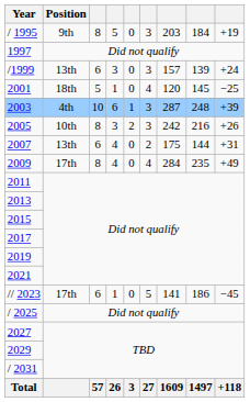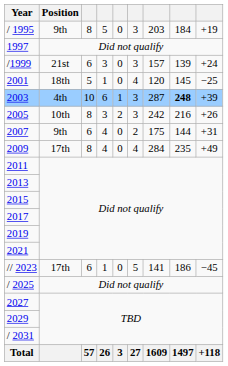 <table class="wikitable" style="text-align: center;">
 <tr>
 <th>Year</th>
 <th>Position</th>
 <th width="15"></th>
 <th width="15"></th>
 <th width="15"></th>
 <th width="15"></th>
 <th></th>
 <th></th>
 <th></th>
 </tr>
 <tr>
 <td style="text-align: left;">/ <a href='#'>1995</a></td>
 <td>9th</td>
 <td>8</td>
 <td>5</td>
 <td>0</td>
 <td>3</td>
 <td>203</td>
 <td>184</td>
 <td>+19</td>
 </tr>
 <tr>
 <td style="text-align: left;"> <a href='#'>1997</a></td>
 <td colspan="8"><em>Did not qualify</em></td>
 </tr>
 <tr>
 <td style="text-align: left;">/<a href='#'>1999</a></td>
-<td>13th</td>
+<td>21st</td>
 <td>6</td>
 <td>3</td>
 <td>0</td>
 <td>3</td>
 <td>157</td>
 <td>139</td>
 <td>+24</td>
 </tr>
 <tr>
 <td style="text-align: left;"> <a href='#'>2001</a></td>
 <td>18th</td>
 <td>5</td>
 <td>1</td>
 <td>0</td>
 <td>4</td>
 <td>120</td>
 <td>145</td>
 <td>−25</td>
 </tr>
 <tr style="background:#9acdff;">
 <td style="text-align: left;"> <a href='#'>2003</a></td>
 <td>4th</td>
 <td>10</td>
 <td>6</td>
 <td>1</td>
 <td>3</td>
 <td>287</td>
-<td>248</td>
+<td><strong>248</strong></td>
 <td>+39</td>
 </tr>
 <tr>
 <td style="text-align: left;"> <a href='#'>2005</a></td>
 <td>10th</td>
 <td>8</td>
 <td>3</td>
 <td>2</td>
 <td>3</td>
 <td>242</td>
 <td>216</td>
 <td>+26</td>
 </tr>
 <tr>
 <td style="text-align: left;"> <a href='#'>2007</a></td>
-<td>13th</td>
+<td>9th</td>
 <td>6</td>
 <td>4</td>
 <td>0</td>
 <td>2</td>
 <td>175</td>
 <td>144</td>
 <td>+31</td>
 </tr>
 <tr>
 <td style="text-align: left;"> <a href='#'>2009</a></td>
 <td>17th</td>
 <td>8</td>
 <td>4</td>
 <td>0</td>
 <td>4</td>
 <td>284</td>
 <td>235</td>
 <td>+49</td>
 </tr>
 <tr>
 <td style="text-align: left;"> <a href='#'>2011</a></td>
 <td colspan="8" rowspan=6><em>Did not qualify</em></td>
 </tr>
 <tr>
 <td style="text-align: left;"> <a href='#'>2013</a></td>
 </tr>
 <tr>
 <td style="text-align: left;"> <a href='#'>2015</a></td>
 </tr>
 <tr>
 <td style="text-align: left;"> <a href='#'>2017</a></td>
 </tr>
 <tr>
 <td style="text-align: left;"> <a href='#'>2019</a></td>
 </tr>
 <tr>
 <td style="text-align: left;">  <a href='#'>2021</a></td>
 </tr>
 <tr>
 <td style="text-align: left;">// <a href='#'>2023</a></td>
 <td>17th</td>
 <td>6</td>
 <td>1</td>
 <td>0</td>
 <td>5</td>
 <td>141</td>
 <td>186</td>
 <td>−45</td>
 </tr>
 <tr>
 <td style="text-align: left;">/ <a href='#'>2025</a></td>
 <td align=center colspan="8"><em>Did not qualify</em></td>
 </tr>
 <tr>
 <td style="text-align: left;"> <a href='#'>2027</a></td>
 <td align=center colspan="8" rowspan="3"><em>TBD</em></td>
 </tr>
 <tr>
 <td style="text-align: left;"> <a href='#'>2029</a></td>
 </tr>
 <tr>
 <td style="text-align: left;">/ <a href='#'>2031</a></td>
 </tr>
 <tr>
 <th>Total</th>
 <th></th>
 <th>57</th>
 <th>26</th>
 <th>3</th>
 <th>27</th>
 <th>1609</th>
 <th>1497</th>
 <th>+118</th>
 </tr>
 </table>
